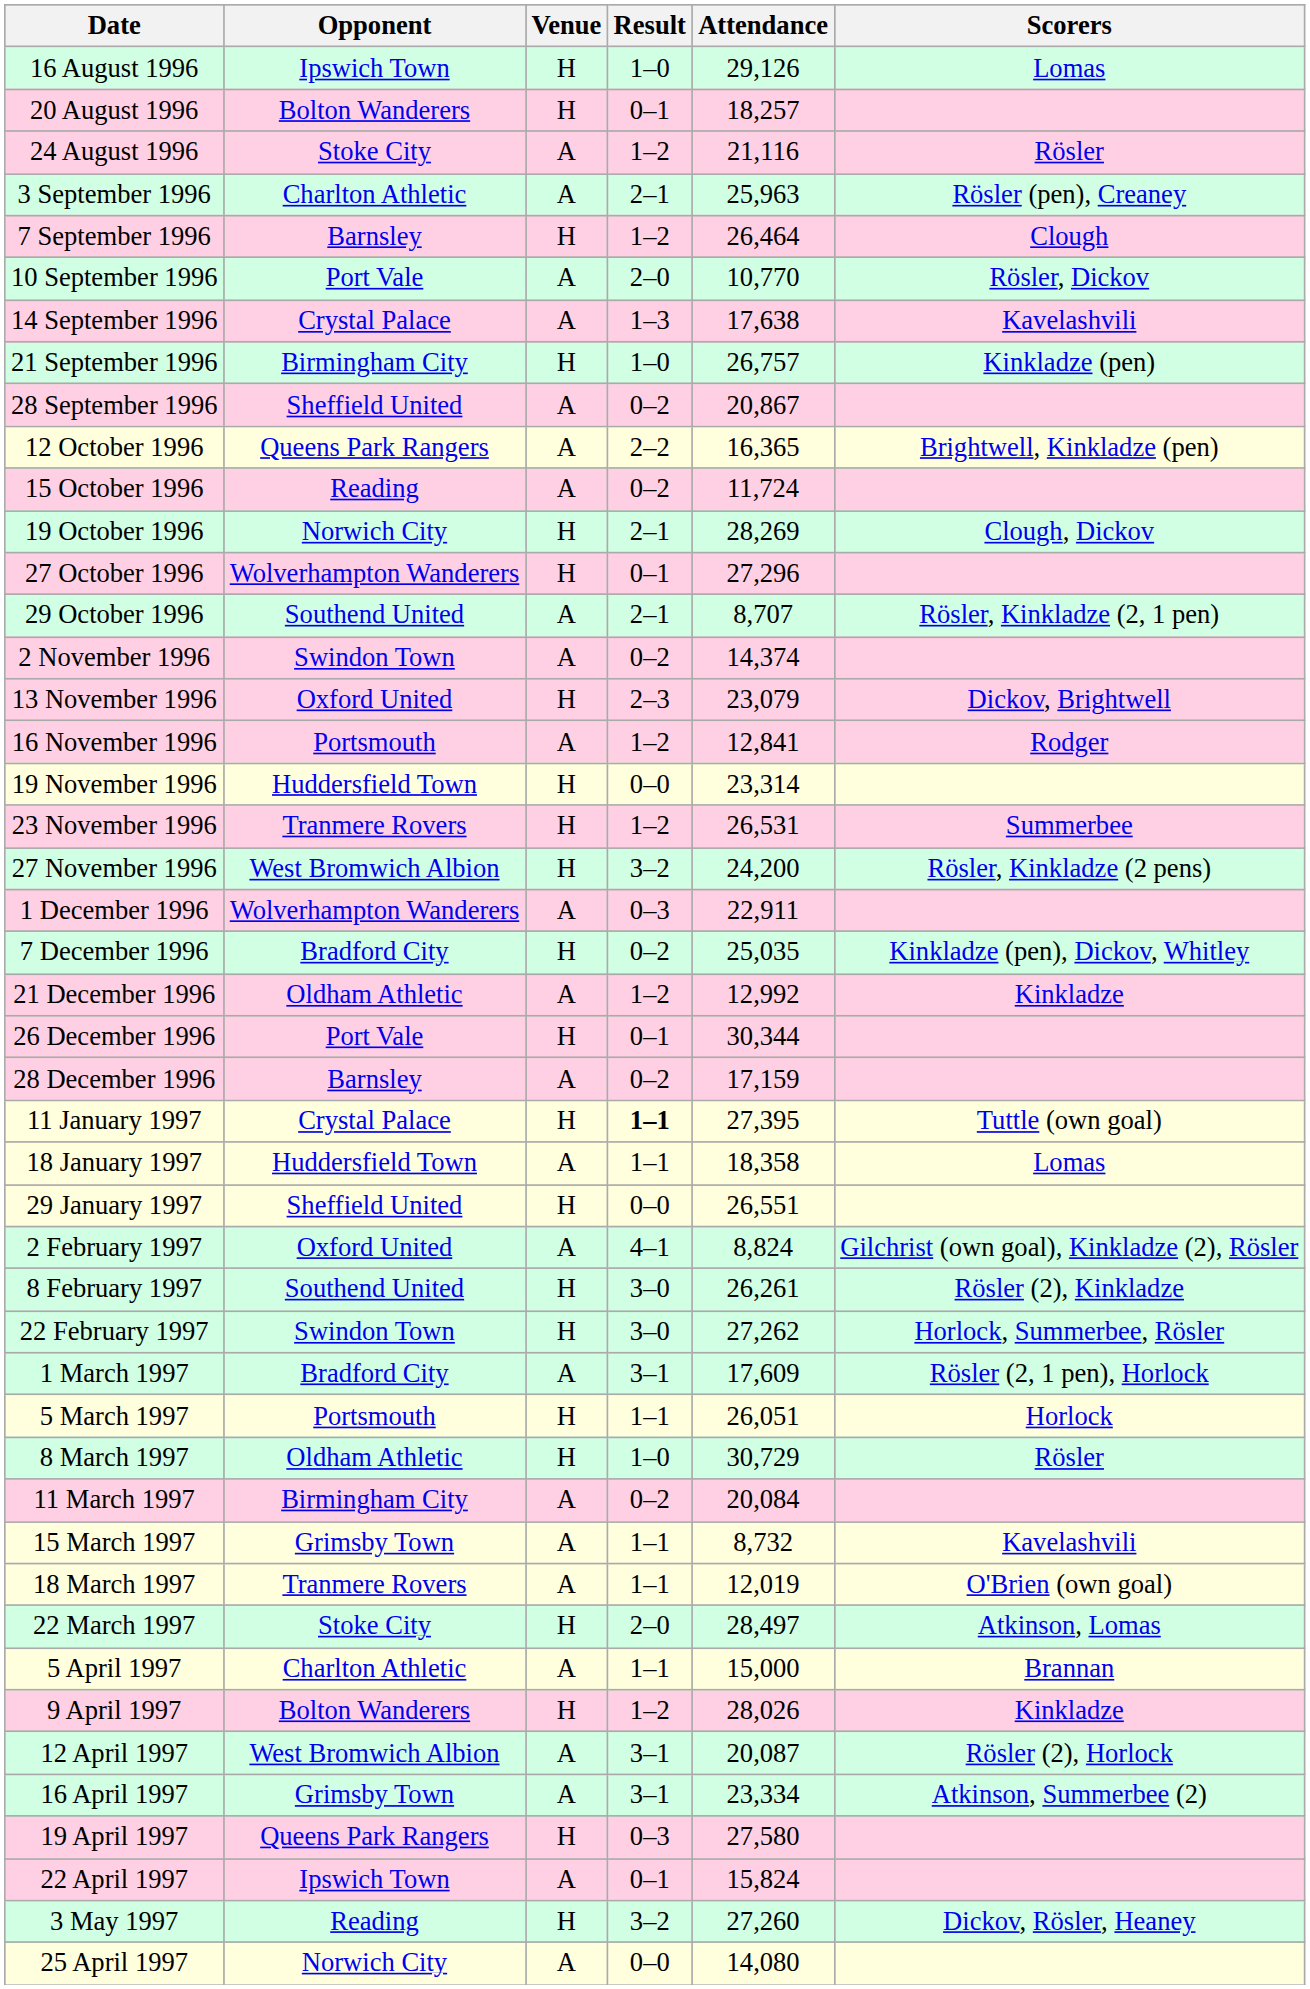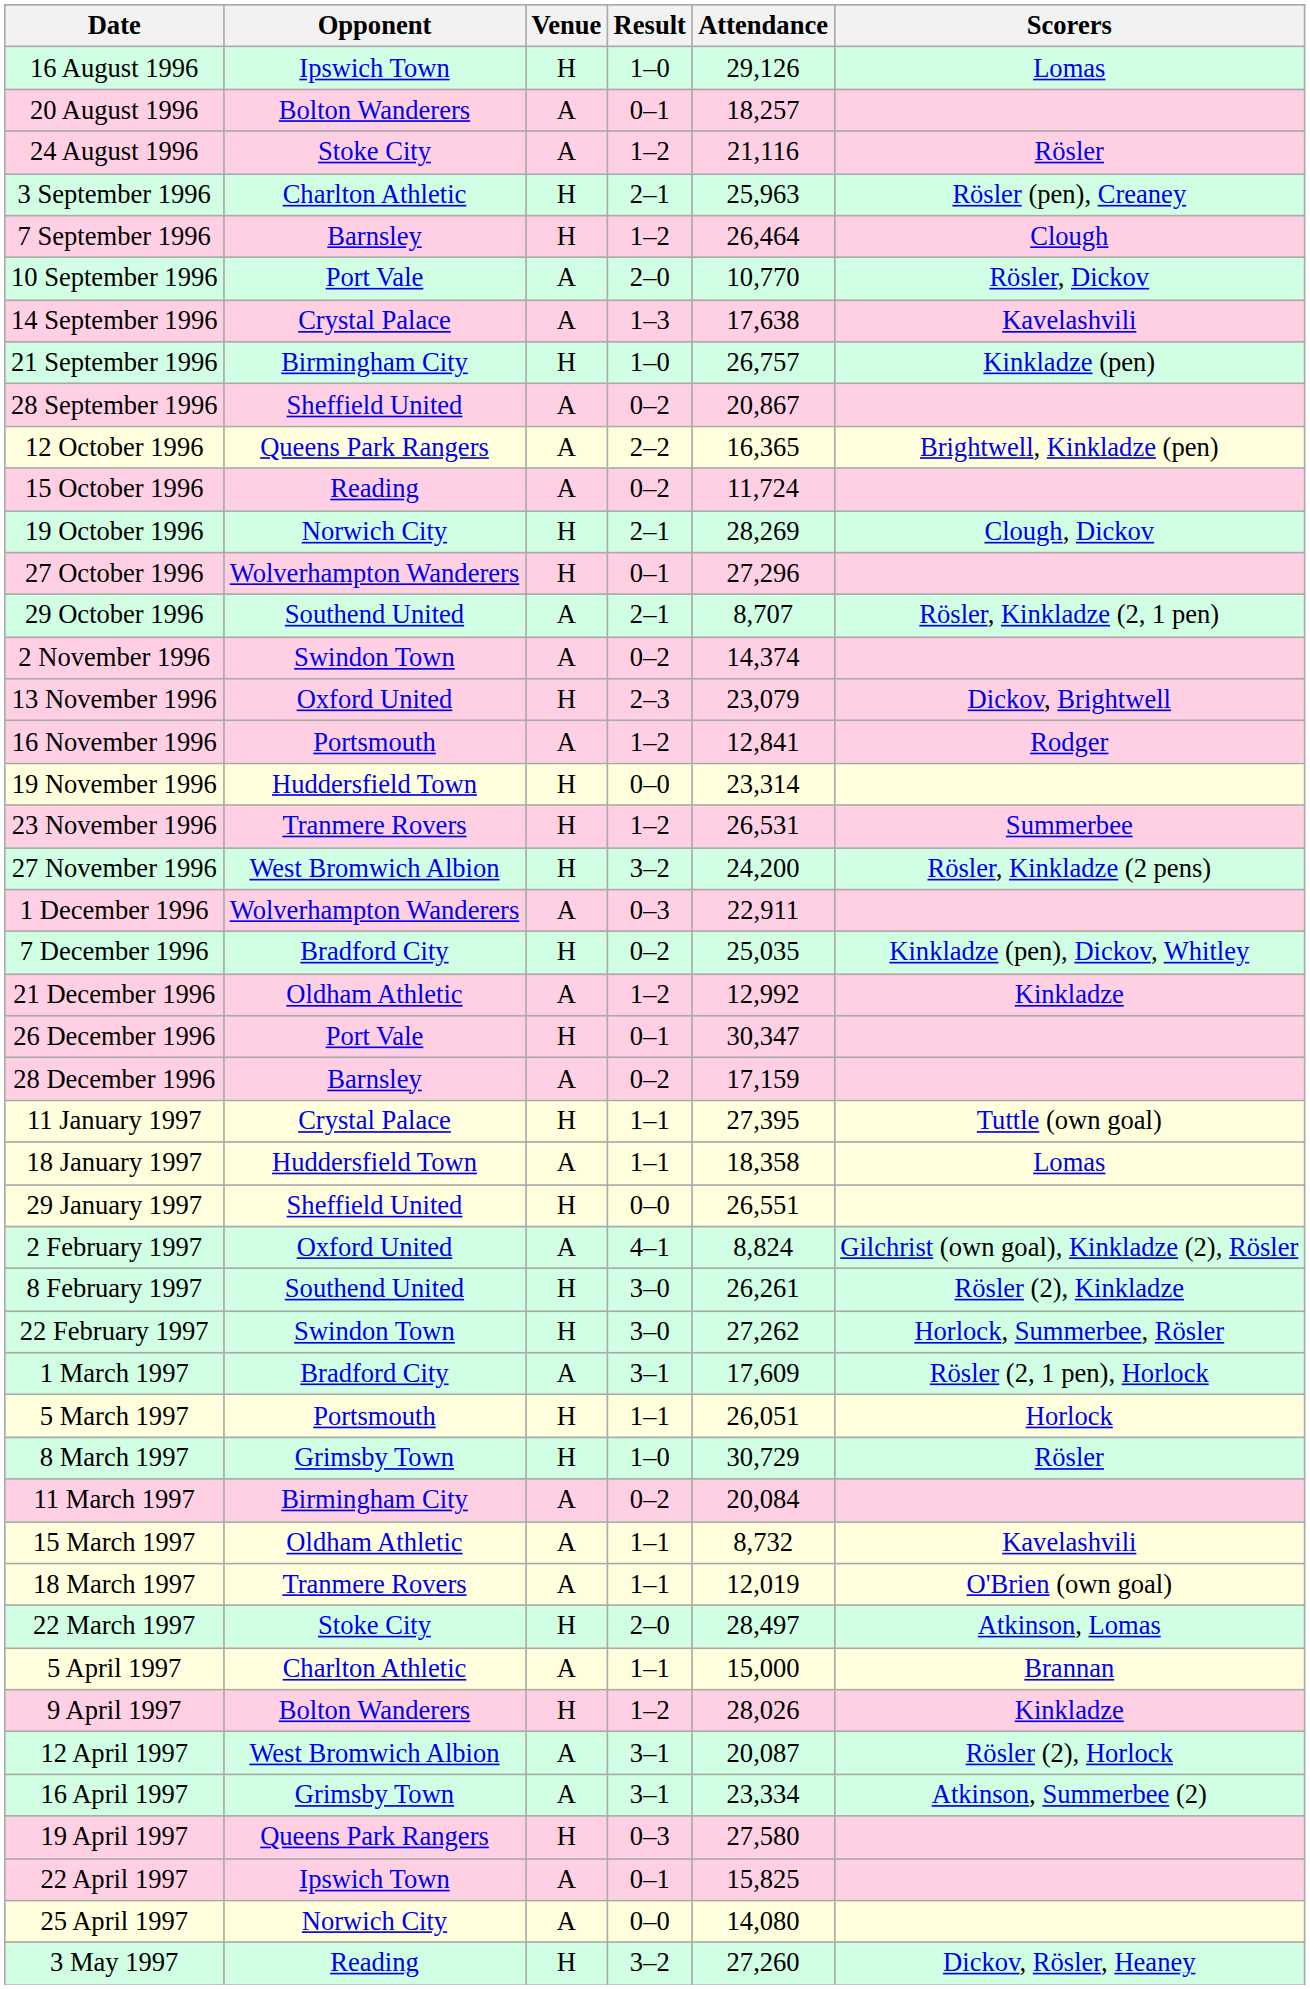 <table class="wikitable sortable" style="font-size:100%; text-align:center">
 <tr>
 <th>Date</th>
 <th>Opponent</th>
 <th>Venue</th>
 <th>Result</th>
 <th>Attendance</th>
 <th>Scorers</th>
 </tr>
 <tr style="background-color: #d0ffe3;">
 <td>16 August 1996</td>
 <td><a href='#'>Ipswich Town</a></td>
 <td>H</td>
 <td>1–0</td>
 <td>29,126</td>
 <td><a href='#'>Lomas</a></td>
 </tr>
 <tr style="background-color: #ffd0e3;">
 <td>20 August 1996</td>
 <td><a href='#'>Bolton Wanderers</a></td>
-<td>H</td>
+<td>A</td>
 <td>0–1</td>
 <td>18,257</td>
 <td></td>
 </tr>
 <tr style="background-color: #ffd0e3;">
 <td>24 August 1996</td>
 <td><a href='#'>Stoke City</a></td>
 <td>A</td>
 <td>1–2</td>
 <td>21,116</td>
 <td><a href='#'>Rösler</a></td>
 </tr>
 <tr style="background-color: #d0ffe3;">
 <td>3 September 1996</td>
 <td><a href='#'>Charlton Athletic</a></td>
-<td>A</td>
+<td>H</td>
 <td>2–1</td>
 <td>25,963</td>
 <td><a href='#'>Rösler</a> (pen), <a href='#'>Creaney</a></td>
 </tr>
 <tr style="background-color: #ffd0e3;">
 <td>7 September 1996</td>
 <td><a href='#'>Barnsley</a></td>
 <td>H</td>
 <td>1–2</td>
 <td>26,464</td>
 <td><a href='#'>Clough</a></td>
 </tr>
 <tr style="background-color: #d0ffe3;">
 <td>10 September 1996</td>
 <td><a href='#'>Port Vale</a></td>
 <td>A</td>
 <td>2–0</td>
 <td>10,770</td>
 <td><a href='#'>Rösler</a>, <a href='#'>Dickov</a></td>
 </tr>
 <tr style="background-color: #ffd0e3;">
 <td>14 September 1996</td>
 <td><a href='#'>Crystal Palace</a></td>
 <td>A</td>
 <td>1–3</td>
 <td>17,638</td>
 <td><a href='#'>Kavelashvili</a></td>
 </tr>
 <tr style="background-color: #d0ffe3;">
 <td>21 September 1996</td>
 <td><a href='#'>Birmingham City</a></td>
 <td>H</td>
 <td>1–0</td>
 <td>26,757</td>
 <td><a href='#'>Kinkladze</a> (pen)</td>
 </tr>
 <tr style="background-color: #ffd0e3;">
 <td>28 September 1996</td>
 <td><a href='#'>Sheffield United</a></td>
 <td>A</td>
 <td>0–2</td>
 <td>20,867</td>
 <td></td>
 </tr>
 <tr style="background-color: #ffffdd;">
 <td>12 October 1996</td>
 <td><a href='#'>Queens Park Rangers</a></td>
 <td>A</td>
 <td>2–2</td>
 <td>16,365</td>
 <td><a href='#'>Brightwell</a>, <a href='#'>Kinkladze</a> (pen)</td>
 </tr>
 <tr style="background-color: #ffd0e3;">
 <td>15 October 1996</td>
 <td><a href='#'>Reading</a></td>
 <td>A</td>
 <td>0–2</td>
 <td>11,724</td>
 <td></td>
 </tr>
 <tr style="background-color: #d0ffe3;">
 <td>19 October 1996</td>
 <td><a href='#'>Norwich City</a></td>
 <td>H</td>
 <td>2–1</td>
 <td>28,269</td>
 <td><a href='#'>Clough</a>, <a href='#'>Dickov</a></td>
 </tr>
 <tr style="background-color: #ffd0e3;">
 <td>27 October 1996</td>
 <td><a href='#'>Wolverhampton Wanderers</a></td>
 <td>H</td>
 <td>0–1</td>
 <td>27,296</td>
 <td></td>
 </tr>
 <tr style="background-color: #d0ffe3;">
 <td>29 October 1996</td>
 <td><a href='#'>Southend United</a></td>
 <td>A</td>
 <td>2–1</td>
 <td>8,707</td>
 <td><a href='#'>Rösler</a>, <a href='#'>Kinkladze</a> (2, 1 pen)</td>
 </tr>
 <tr style="background-color: #ffd0e3;">
 <td>2 November 1996</td>
 <td><a href='#'>Swindon Town</a></td>
 <td>A</td>
 <td>0–2</td>
 <td>14,374</td>
 <td></td>
 </tr>
 <tr style="background-color: #ffd0e3;">
 <td>13 November 1996</td>
 <td><a href='#'>Oxford United</a></td>
 <td>H</td>
 <td>2–3</td>
 <td>23,079</td>
 <td><a href='#'>Dickov</a>, <a href='#'>Brightwell</a></td>
 </tr>
 <tr style="background-color: #ffd0e3;">
 <td>16 November 1996</td>
 <td><a href='#'>Portsmouth</a></td>
 <td>A</td>
 <td>1–2</td>
 <td>12,841</td>
 <td><a href='#'>Rodger</a></td>
 </tr>
 <tr style="background-color: #ffffdd;">
 <td>19 November 1996</td>
 <td><a href='#'>Huddersfield Town</a></td>
 <td>H</td>
 <td>0–0</td>
 <td>23,314</td>
 <td></td>
 </tr>
 <tr style="background-color: #ffd0e3;">
 <td>23 November 1996</td>
 <td><a href='#'>Tranmere Rovers</a></td>
 <td>H</td>
 <td>1–2</td>
 <td>26,531</td>
 <td><a href='#'>Summerbee</a></td>
 </tr>
 <tr style="background-color: #d0ffe3;">
 <td>27 November 1996</td>
 <td><a href='#'>West Bromwich Albion</a></td>
 <td>H</td>
 <td>3–2</td>
 <td>24,200</td>
 <td><a href='#'>Rösler</a>, <a href='#'>Kinkladze</a> (2 pens)</td>
 </tr>
 <tr style="background-color: #ffd0e3;">
 <td>1 December 1996</td>
 <td><a href='#'>Wolverhampton Wanderers</a></td>
 <td>A</td>
 <td>0–3</td>
 <td>22,911</td>
 <td></td>
 </tr>
 <tr style="background-color: #d0ffe3;">
 <td>7 December 1996</td>
 <td><a href='#'>Bradford City</a></td>
 <td>H</td>
 <td>0–2</td>
 <td>25,035</td>
 <td><a href='#'>Kinkladze</a> (pen), <a href='#'>Dickov</a>, <a href='#'>Whitley</a></td>
 </tr>
 <tr style="background-color: #ffd0e3;">
 <td>21 December 1996</td>
 <td><a href='#'>Oldham Athletic</a></td>
 <td>A</td>
 <td>1–2</td>
 <td>12,992</td>
 <td><a href='#'>Kinkladze</a></td>
 </tr>
 <tr style="background-color: #ffd0e3;">
 <td>26 December 1996</td>
 <td><a href='#'>Port Vale</a></td>
 <td>H</td>
 <td>0–1</td>
-<td>30,344</td>
+<td>30,347</td>
 <td></td>
 </tr>
 <tr style="background-color: #ffd0e3;">
 <td>28 December 1996</td>
 <td><a href='#'>Barnsley</a></td>
 <td>A</td>
 <td>0–2</td>
 <td>17,159</td>
 <td></td>
 </tr>
 <tr style="background-color: #ffffdd;">
 <td>11 January 1997</td>
 <td><a href='#'>Crystal Palace</a></td>
 <td>H</td>
-<td><strong>1–1</strong></td>
+<td>1–1</td>
 <td>27,395</td>
 <td><a href='#'>Tuttle</a> (own goal)</td>
 </tr>
 <tr style="background-color: #ffffdd;">
 <td>18 January 1997</td>
 <td><a href='#'>Huddersfield Town</a></td>
 <td>A</td>
 <td>1–1</td>
 <td>18,358</td>
 <td><a href='#'>Lomas</a></td>
 </tr>
 <tr style="background-color: #ffffdd;">
 <td>29 January 1997</td>
 <td><a href='#'>Sheffield United</a></td>
 <td>H</td>
 <td>0–0</td>
 <td>26,551</td>
 <td></td>
 </tr>
 <tr style="background-color: #d0ffe3;">
 <td>2 February 1997</td>
 <td><a href='#'>Oxford United</a></td>
 <td>A</td>
 <td>4–1</td>
 <td>8,824</td>
 <td><a href='#'>Gilchrist</a> (own goal), <a href='#'>Kinkladze</a> (2), <a href='#'>Rösler</a></td>
 </tr>
 <tr style="background-color: #d0ffe3;">
 <td>8 February 1997</td>
 <td><a href='#'>Southend United</a></td>
 <td>H</td>
 <td>3–0</td>
 <td>26,261</td>
 <td><a href='#'>Rösler</a> (2), <a href='#'>Kinkladze</a></td>
 </tr>
 <tr style="background-color: #d0ffe3;">
 <td>22 February 1997</td>
 <td><a href='#'>Swindon Town</a></td>
 <td>H</td>
 <td>3–0</td>
 <td>27,262</td>
 <td><a href='#'>Horlock</a>, <a href='#'>Summerbee</a>, <a href='#'>Rösler</a></td>
 </tr>
 <tr style="background-color: #d0ffe3;">
 <td>1 March 1997</td>
 <td><a href='#'>Bradford City</a></td>
 <td>A</td>
 <td>3–1</td>
 <td>17,609</td>
 <td><a href='#'>Rösler</a> (2, 1 pen), <a href='#'>Horlock</a></td>
 </tr>
 <tr style="background-color: #ffffdd;">
 <td>5 March 1997</td>
 <td><a href='#'>Portsmouth</a></td>
 <td>H</td>
 <td>1–1</td>
 <td>26,051</td>
 <td><a href='#'>Horlock</a></td>
 </tr>
 <tr style="background-color: #d0ffe3;">
 <td>8 March 1997</td>
-<td><a href='#'>Oldham Athletic</a></td>
+<td><a href='#'>Grimsby Town</a></td>
 <td>H</td>
 <td>1–0</td>
 <td>30,729</td>
 <td><a href='#'>Rösler</a></td>
 </tr>
 <tr style="background-color: #ffd0e3;">
 <td>11 March 1997</td>
 <td><a href='#'>Birmingham City</a></td>
 <td>A</td>
 <td>0–2</td>
 <td>20,084</td>
 <td></td>
 </tr>
 <tr style="background-color: #ffffdd;">
 <td>15 March 1997</td>
-<td><a href='#'>Grimsby Town</a></td>
+<td><a href='#'>Oldham Athletic</a></td>
 <td>A</td>
 <td>1–1</td>
 <td>8,732</td>
 <td><a href='#'>Kavelashvili</a></td>
 </tr>
 <tr style="background-color: #ffffdd;">
 <td>18 March 1997</td>
 <td><a href='#'>Tranmere Rovers</a></td>
 <td>A</td>
 <td>1–1</td>
 <td>12,019</td>
 <td><a href='#'>O'Brien</a> (own goal)</td>
 </tr>
 <tr style="background-color: #d0ffe3;">
 <td>22 March 1997</td>
 <td><a href='#'>Stoke City</a></td>
 <td>H</td>
 <td>2–0</td>
 <td>28,497</td>
 <td><a href='#'>Atkinson</a>, <a href='#'>Lomas</a></td>
 </tr>
 <tr style="background-color: #ffffdd;">
 <td>5 April 1997</td>
 <td><a href='#'>Charlton Athletic</a></td>
 <td>A</td>
 <td>1–1</td>
 <td>15,000</td>
 <td><a href='#'>Brannan</a></td>
 </tr>
 <tr style="background-color: #ffd0e3;">
 <td>9 April 1997</td>
 <td><a href='#'>Bolton Wanderers</a></td>
 <td>H</td>
 <td>1–2</td>
 <td>28,026</td>
 <td><a href='#'>Kinkladze</a></td>
 </tr>
 <tr style="background-color: #d0ffe3;">
 <td>12 April 1997</td>
 <td><a href='#'>West Bromwich Albion</a></td>
 <td>A</td>
 <td>3–1</td>
 <td>20,087</td>
 <td><a href='#'>Rösler</a> (2), <a href='#'>Horlock</a></td>
 </tr>
 <tr style="background-color: #d0ffe3;">
 <td>16 April 1997</td>
 <td><a href='#'>Grimsby Town</a></td>
 <td>A</td>
 <td>3–1</td>
 <td>23,334</td>
 <td><a href='#'>Atkinson</a>, <a href='#'>Summerbee</a> (2)</td>
 </tr>
 <tr style="background-color: #ffd0e3;">
 <td>19 April 1997</td>
 <td><a href='#'>Queens Park Rangers</a></td>
 <td>H</td>
 <td>0–3</td>
 <td>27,580</td>
 <td></td>
 </tr>
 <tr style="background-color: #ffd0e3;">
 <td>22 April 1997</td>
 <td><a href='#'>Ipswich Town</a></td>
 <td>A</td>
 <td>0–1</td>
-<td>15,824</td>
+<td>15,825</td>
+<td></td>
+</tr>
+<tr style="background-color: #ffffdd;">
+<td>25 April 1997</td>
+<td><a href='#'>Norwich City</a></td>
+<td>A</td>
+<td>0–0</td>
+<td>14,080</td>
 <td></td>
 </tr>
 <tr style="background-color: #d0ffe3;">
 <td>3 May 1997</td>
 <td><a href='#'>Reading</a></td>
 <td>H</td>
 <td>3–2</td>
 <td>27,260</td>
 <td><a href='#'>Dickov</a>, <a href='#'>Rösler</a>, <a href='#'>Heaney</a></td>
 </tr>
-<tr style="background-color: #ffffdd;">
-<td>25 April 1997</td>
-<td><a href='#'>Norwich City</a></td>
-<td>A</td>
-<td>0–0</td>
-<td>14,080</td>
-<td></td>
-</tr>
 </table>
